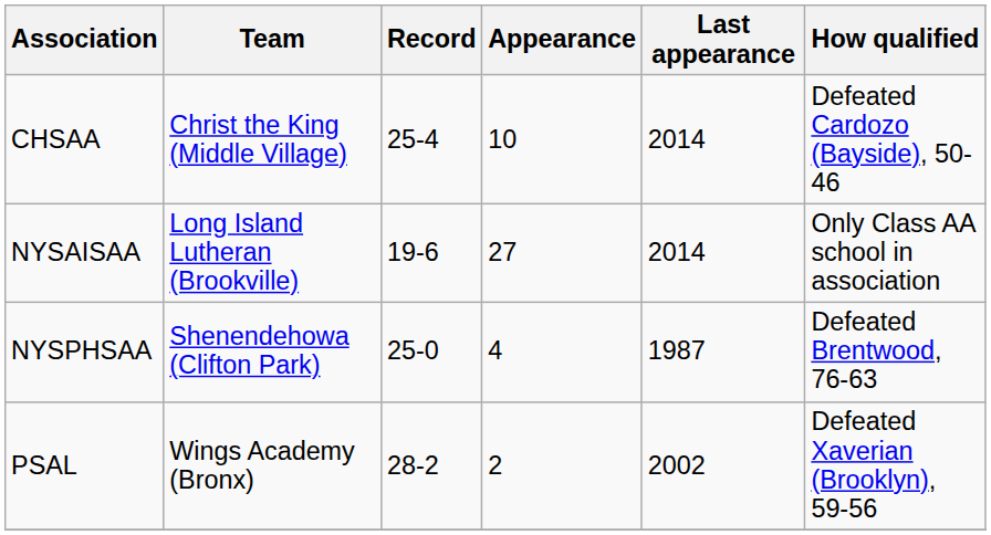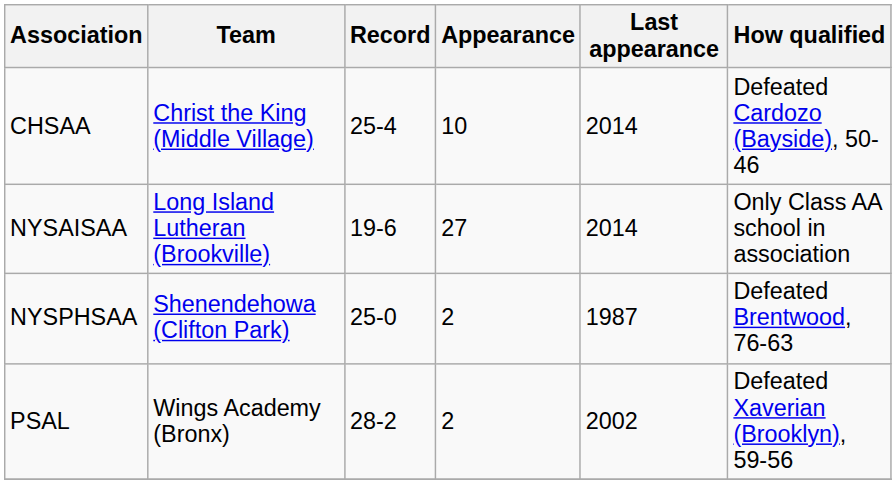 <table class="wikitable sortable" style="text-align:left;">
 <tr>
 <th>Association</th>
 <th>Team</th>
 <th>Record</th>
 <th data-sort-type="number">Appearance</th>
 <th>Last appearance</th>
 <th>How qualified</th>
 </tr>
 <tr>
 <td>CHSAA</td>
 <td><a href='#'>Christ the King (Middle Village)</a></td>
 <td>25-4</td>
 <td>10</td>
 <td>2014</td>
 <td>Defeated <a href='#'>Cardozo (Bayside)</a>, 50-46</td>
 </tr>
 <tr>
 <td>NYSAISAA</td>
 <td><a href='#'>Long Island Lutheran (Brookville)</a></td>
 <td>19-6</td>
 <td>27</td>
 <td>2014</td>
 <td>Only Class AA school in association</td>
 </tr>
 <tr>
 <td>NYSPHSAA</td>
 <td><a href='#'>Shenendehowa (Clifton Park)</a></td>
 <td>25-0</td>
-<td>4</td>
+<td>2</td>
 <td>1987</td>
 <td>Defeated <a href='#'>Brentwood</a>, 76-63</td>
 </tr>
 <tr>
 <td>PSAL</td>
 <td>Wings Academy (Bronx)</td>
 <td>28-2</td>
 <td>2</td>
 <td>2002</td>
 <td>Defeated <a href='#'>Xaverian (Brooklyn)</a>, 59-56</td>
 </tr>
 <tr>
 </tr>
 </table>
